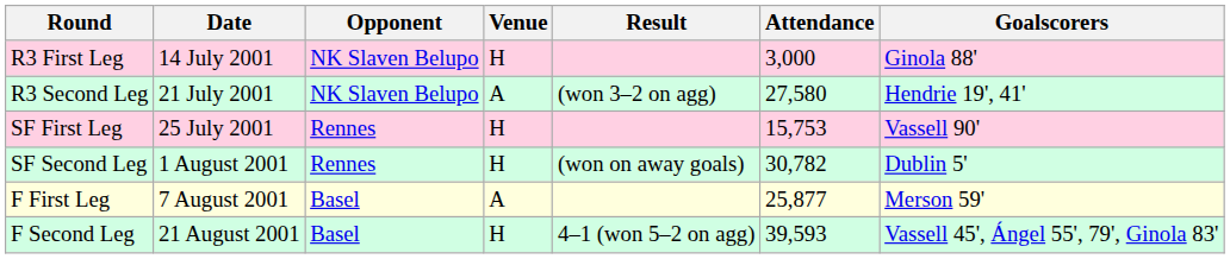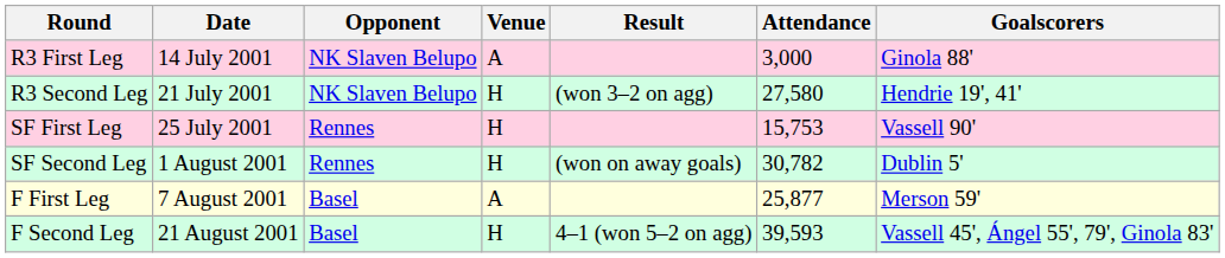 <table class="wikitable">
 <tr>
 <th>Round</th>
 <th>Date</th>
 <th>Opponent</th>
 <th>Venue</th>
 <th>Result</th>
 <th>Attendance</th>
 <th>Goalscorers</th>
 </tr>
 <tr style="background-color: #ffd0e3;">
 <td>R3 First Leg</td>
 <td>14 July 2001</td>
 <td><a href='#'>NK Slaven Belupo</a> </td>
-<td>H</td>
+<td>A</td>
 <td></td>
 <td>3,000</td>
 <td><a href='#'>Ginola</a> 88'</td>
 </tr>
 <tr style="background-color: #d0ffe3;">
 <td>R3 Second Leg</td>
 <td>21 July 2001</td>
 <td><a href='#'>NK Slaven Belupo</a> </td>
-<td>A</td>
+<td>H</td>
 <td> (won 3–2 on agg)</td>
 <td>27,580</td>
 <td><a href='#'>Hendrie</a> 19', 41'</td>
 </tr>
 <tr style="background-color: #ffd0e3;">
 <td>SF First Leg</td>
 <td>25 July 2001</td>
 <td><a href='#'>Rennes</a> </td>
 <td>H</td>
 <td></td>
 <td>15,753</td>
 <td><a href='#'>Vassell</a> 90'</td>
 </tr>
 <tr style="background-color: #d0ffe3;">
 <td>SF Second Leg</td>
 <td>1 August 2001</td>
 <td><a href='#'>Rennes</a> </td>
 <td>H</td>
 <td> (won on away goals)</td>
 <td>30,782</td>
 <td><a href='#'>Dublin</a> 5'</td>
 </tr>
 <tr style="background-color: #ffffdd;">
 <td>F First Leg</td>
 <td>7 August 2001</td>
 <td><a href='#'>Basel</a> </td>
 <td>A</td>
 <td></td>
 <td>25,877</td>
 <td><a href='#'>Merson</a> 59'</td>
 </tr>
 <tr style="background-color: #d0ffe3;">
 <td>F Second Leg</td>
 <td>21 August 2001</td>
 <td><a href='#'>Basel</a> </td>
 <td>H</td>
 <td>4–1 (won 5–2 on agg)</td>
 <td>39,593</td>
 <td><a href='#'>Vassell</a> 45', <a href='#'>Ángel</a> 55', 79', <a href='#'>Ginola</a> 83'</td>
 </tr>
 </table>
